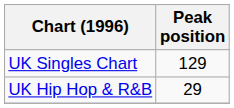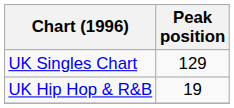 <table class="wikitable">
 <tr>
 <th>Chart (1996)</th>
 <th>Peak<br>position</th>
 </tr>
 <tr>
 <td><a href='#'>UK Singles Chart</a></td>
 <td align="center">129</td>
 </tr>
 <tr>
 <td><a href='#'>UK Hip Hop & R&B</a></td>
-<td align="center">29</td>
+<td align="center">19</td>
 </tr>
 <tr>
 </tr>
 </table>
